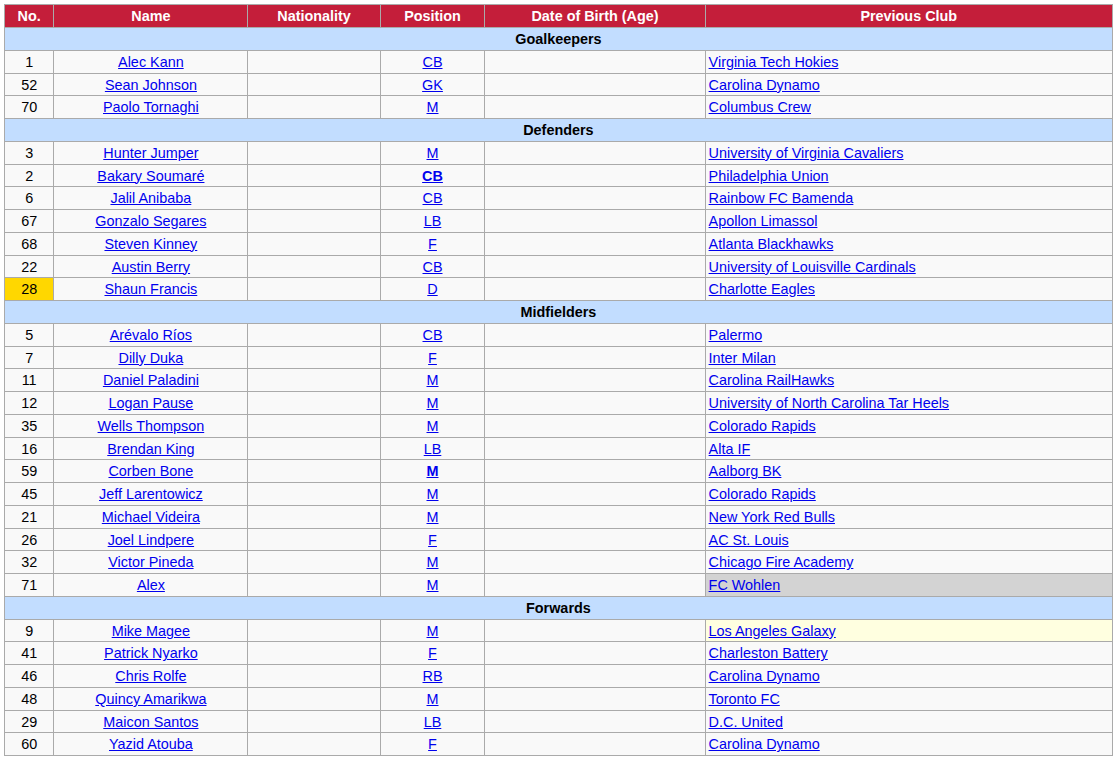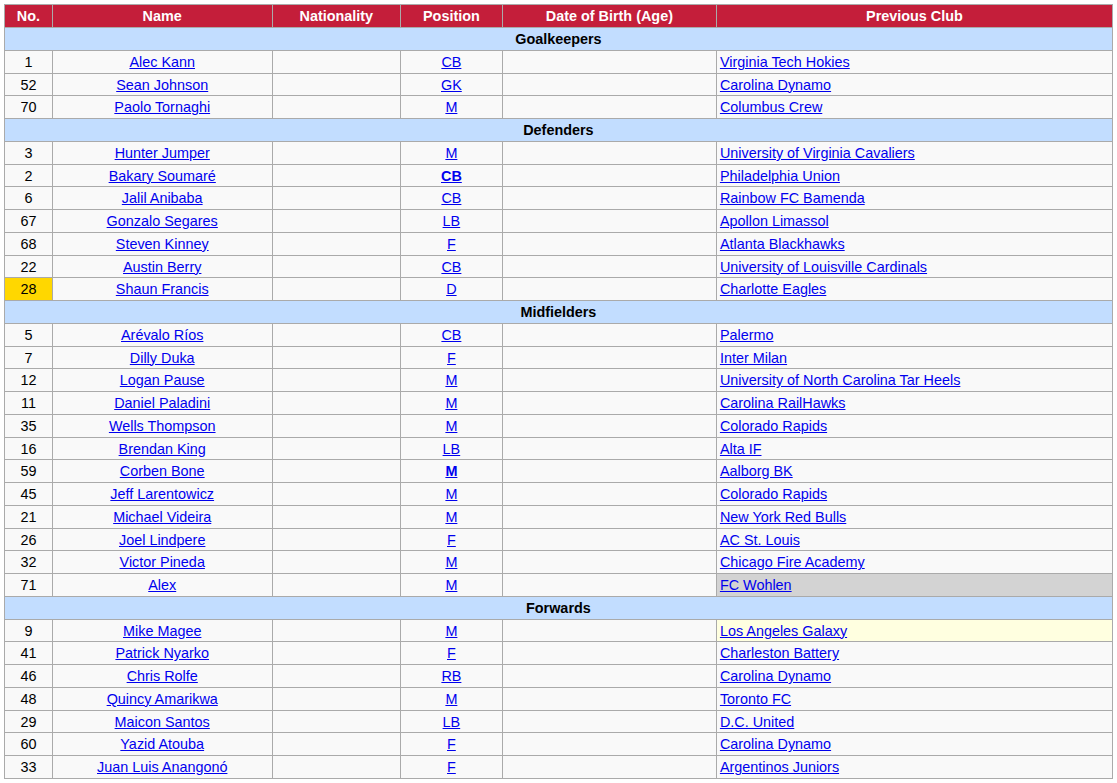 <table class="wikitable"  style="text-align:center; font-size:90%; width:70%;">
 <tr>
 <th style="background:#C41E3A; color:white; text-align:center;">No.</th>
 <th style="background:#C41E3A; color:white; text-align:center;">Name</th>
 <th style="background:#C41E3A; color:white; text-align:center;">Nationality</th>
 <th style="background:#C41E3A; color:white; text-align:center;">Position</th>
 <th style="background:#C41E3A; color:white; text-align:center;">Date of Birth (Age)</th>
 <th style="background:#C41E3A; color:white; text-align:center;">Previous Club</th>
 </tr>
 <tr>
 <th colspan="6"  style="background:#c2ddff; color:black; text-align:center;">Goalkeepers</th>
 </tr>
 <tr>
 <td>1</td>
 <td><a href='#'>Alec Kann</a></td>
 <td></td>
 <td><a href='#'>CB</a></td>
 <td></td>
 <td align=left> <a href='#'>Virginia Tech Hokies</a></td>
 </tr>
 <tr>
 <td>52</td>
 <td><a href='#'>Sean Johnson</a></td>
 <td></td>
 <td><a href='#'>GK</a></td>
 <td></td>
 <td align=left> <a href='#'>Carolina Dynamo</a></td>
 </tr>
 <tr>
 <td>70</td>
 <td><a href='#'>Paolo Tornaghi</a></td>
 <td></td>
 <td><a href='#'>M</a></td>
 <td></td>
 <td align=left> <a href='#'>Columbus Crew</a></td>
 </tr>
 <tr>
 <th colspan="6"  style="background:#c2ddff; color:black; text-align:center;">Defenders</th>
 </tr>
 <tr>
 <td>3</td>
 <td><a href='#'>Hunter Jumper</a></td>
 <td></td>
 <td><a href='#'>M</a></td>
 <td></td>
 <td align=left> <a href='#'>University of Virginia Cavaliers</a></td>
 </tr>
 <tr>
 <td>2</td>
 <td><a href='#'>Bakary Soumaré</a></td>
 <td></td>
 <td><strong><a href='#'>CB</a></strong></td>
 <td></td>
 <td align=left> <a href='#'>Philadelphia Union</a></td>
 </tr>
 <tr>
 <td>6</td>
 <td><a href='#'>Jalil Anibaba</a></td>
 <td></td>
 <td><a href='#'>CB</a></td>
 <td></td>
 <td align=left> <a href='#'>Rainbow FC Bamenda</a></td>
 </tr>
 <tr>
 <td>67</td>
 <td><a href='#'>Gonzalo Segares</a></td>
 <td></td>
 <td><a href='#'>LB</a></td>
 <td></td>
 <td align=left> <a href='#'>Apollon Limassol</a></td>
 </tr>
 <tr>
 <td>68</td>
 <td><a href='#'>Steven Kinney</a></td>
 <td></td>
 <td><a href='#'>F</a></td>
 <td></td>
 <td align=left> <a href='#'>Atlanta Blackhawks</a></td>
 </tr>
 <tr>
 <td>22</td>
 <td><a href='#'>Austin Berry</a></td>
 <td></td>
 <td><a href='#'>CB</a></td>
 <td></td>
 <td align=left> <a href='#'>University of Louisville Cardinals</a></td>
 </tr>
 <tr>
 <td style="background: gold;">28</td>
 <td><a href='#'>Shaun Francis</a></td>
 <td></td>
 <td><a href='#'>D</a></td>
 <td></td>
 <td align=left> <a href='#'>Charlotte Eagles</a></td>
 </tr>
 <tr>
 <th colspan="6"  style="background:#c2ddff; color:black; text-align:center;">Midfielders</th>
 </tr>
 <tr>
 <td>5</td>
 <td><a href='#'>Arévalo Ríos</a></td>
 <td></td>
 <td><a href='#'>CB</a></td>
 <td></td>
 <td align=left> <a href='#'>Palermo</a></td>
 </tr>
 <tr>
 <td>7</td>
 <td><a href='#'>Dilly Duka</a></td>
 <td></td>
 <td><a href='#'>F</a></td>
 <td></td>
 <td align=left> <a href='#'>Inter Milan</a></td>
 </tr>
 <tr>
+<td>12</td>
+<td><a href='#'>Logan Pause</a></td>
+<td></td>
+<td><a href='#'>M</a></td>
+<td></td>
+<td align=left> <a href='#'>University of North Carolina Tar Heels</a></td>
+</tr>
+<tr>
 <td>11</td>
 <td><a href='#'>Daniel Paladini</a></td>
 <td></td>
 <td><a href='#'>M</a></td>
 <td></td>
 <td align=left> <a href='#'>Carolina RailHawks</a></td>
-</tr>
-<tr>
-<td>12</td>
-<td><a href='#'>Logan Pause</a></td>
-<td></td>
-<td><a href='#'>M</a></td>
-<td></td>
-<td align=left> <a href='#'>University of North Carolina Tar Heels</a></td>
 </tr>
 <tr>
 <td>35</td>
 <td><a href='#'>Wells Thompson</a></td>
 <td></td>
 <td><a href='#'>M</a></td>
 <td></td>
 <td align=left> <a href='#'>Colorado Rapids</a></td>
 </tr>
 <tr>
 <td>16</td>
 <td><a href='#'>Brendan King</a></td>
 <td></td>
 <td><a href='#'>LB</a></td>
 <td></td>
 <td align=left> <a href='#'>Alta IF</a></td>
 </tr>
 <tr>
 <td>59</td>
 <td><a href='#'>Corben Bone</a></td>
 <td></td>
 <td><strong><a href='#'>M</a></strong></td>
 <td></td>
 <td align=left> <a href='#'>Aalborg BK</a></td>
 </tr>
 <tr>
 <td>45</td>
 <td><a href='#'>Jeff Larentowicz</a></td>
 <td></td>
 <td><a href='#'>M</a></td>
 <td></td>
 <td align=left> <a href='#'>Colorado Rapids</a></td>
 </tr>
 <tr>
 <td>21</td>
 <td><a href='#'>Michael Videira</a></td>
 <td></td>
 <td><a href='#'>M</a></td>
 <td></td>
 <td align=left> <a href='#'>New York Red Bulls</a></td>
 </tr>
 <tr>
 <td>26</td>
 <td><a href='#'>Joel Lindpere</a></td>
 <td></td>
 <td><a href='#'>F</a></td>
 <td></td>
 <td align=left> <a href='#'>AC St. Louis</a></td>
 </tr>
 <tr>
 <td>32</td>
 <td><a href='#'>Victor Pineda</a></td>
 <td></td>
 <td><a href='#'>M</a></td>
 <td></td>
 <td align=left> <a href='#'>Chicago Fire Academy</a></td>
 </tr>
 <tr>
 <td>71</td>
 <td><a href='#'>Alex</a></td>
 <td></td>
 <td><a href='#'>M</a></td>
 <td></td>
 <td align=left style="background: lightgrey;"> <a href='#'>FC Wohlen</a></td>
 </tr>
 <tr>
 <th colspan="6"  style="background:#c2ddff; color:black; text-align:center;">Forwards</th>
 </tr>
 <tr>
 <td>9</td>
 <td><a href='#'>Mike Magee</a></td>
 <td></td>
 <td><a href='#'>M</a></td>
 <td></td>
 <td align=left style="background: lightyellow;"> <a href='#'>Los Angeles Galaxy</a></td>
 </tr>
 <tr>
 <td>41</td>
 <td><a href='#'>Patrick Nyarko</a></td>
 <td></td>
 <td><a href='#'>F</a></td>
 <td></td>
 <td align=left> <a href='#'>Charleston Battery</a></td>
 </tr>
 <tr>
 <td>46</td>
 <td><a href='#'>Chris Rolfe</a></td>
 <td></td>
 <td><a href='#'>RB</a></td>
 <td></td>
 <td align=left> <a href='#'>Carolina Dynamo</a></td>
 </tr>
 <tr>
 <td>48</td>
 <td><a href='#'>Quincy Amarikwa</a></td>
 <td></td>
 <td><a href='#'>M</a></td>
 <td></td>
 <td align=left> <a href='#'>Toronto FC</a></td>
 </tr>
 <tr>
 <td>29</td>
 <td><a href='#'>Maicon Santos</a></td>
 <td></td>
 <td><a href='#'>LB</a></td>
 <td></td>
 <td align=left> <a href='#'>D.C. United</a></td>
 </tr>
 <tr>
 <td>60</td>
 <td><a href='#'>Yazid Atouba</a></td>
 <td></td>
 <td><a href='#'>F</a></td>
 <td></td>
 <td align=left> <a href='#'>Carolina Dynamo</a></td>
 </tr>
 <tr>
+<td>33</td>
+<td><a href='#'>Juan Luis Anangonó</a></td>
+<td></td>
+<td><a href='#'>F</a></td>
+<td></td>
+<td align=left> <a href='#'>Argentinos Juniors</a></td>
+</tr>
+<tr>
 </tr>
 </table>
